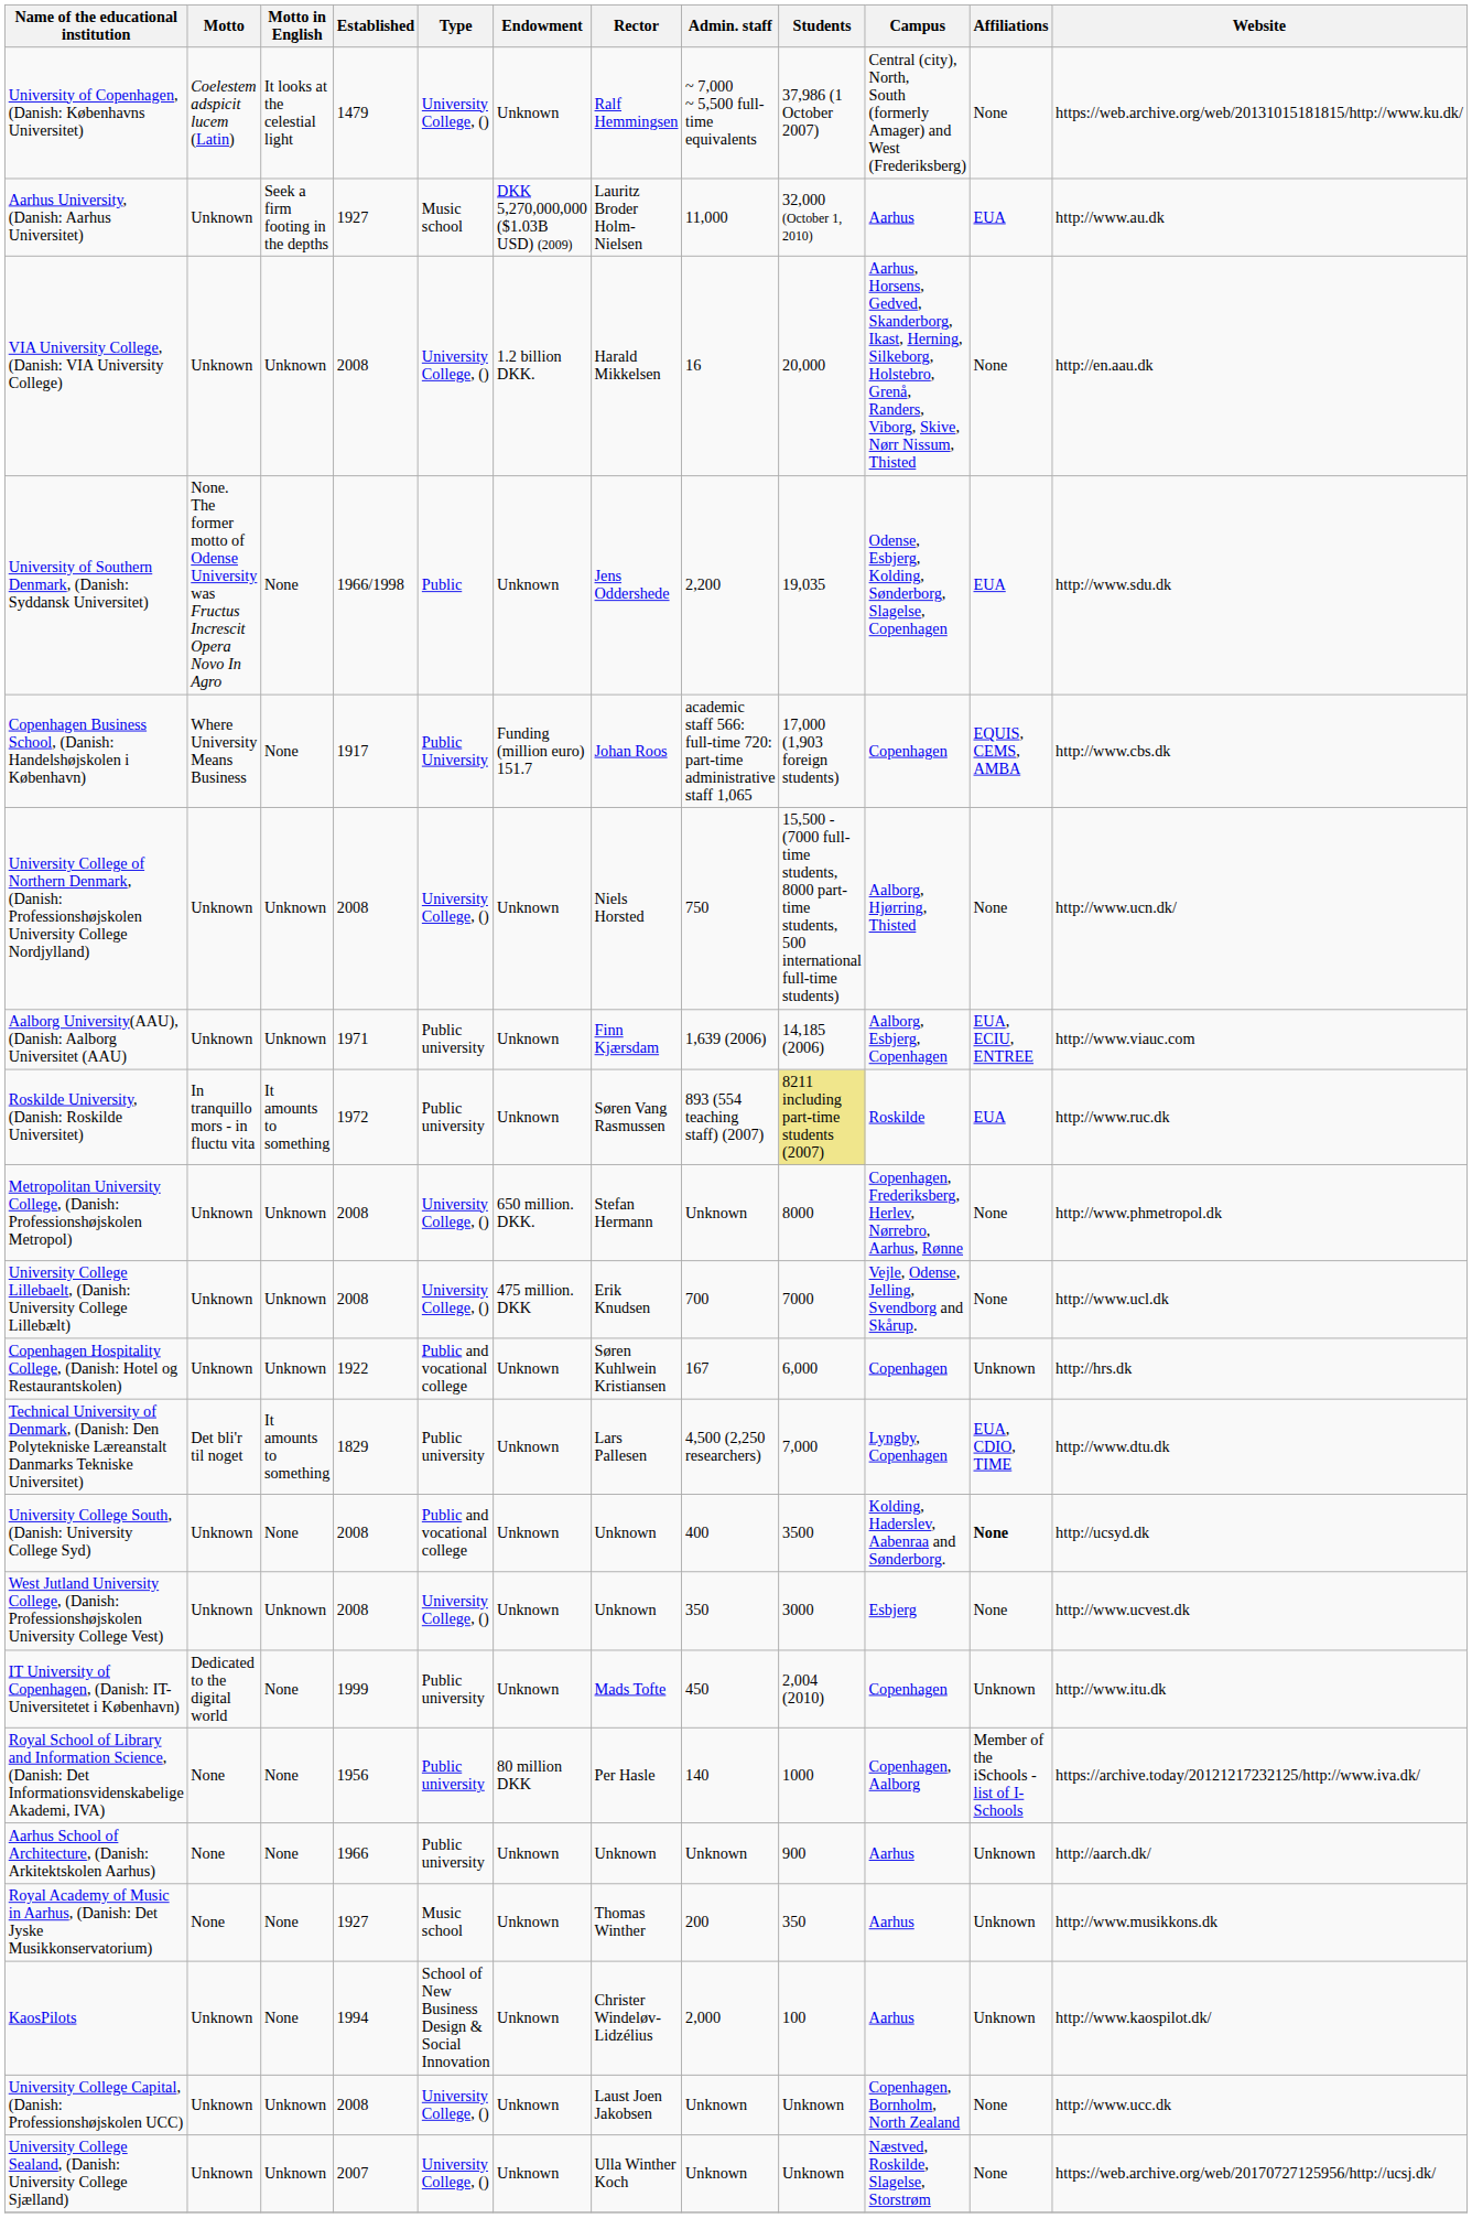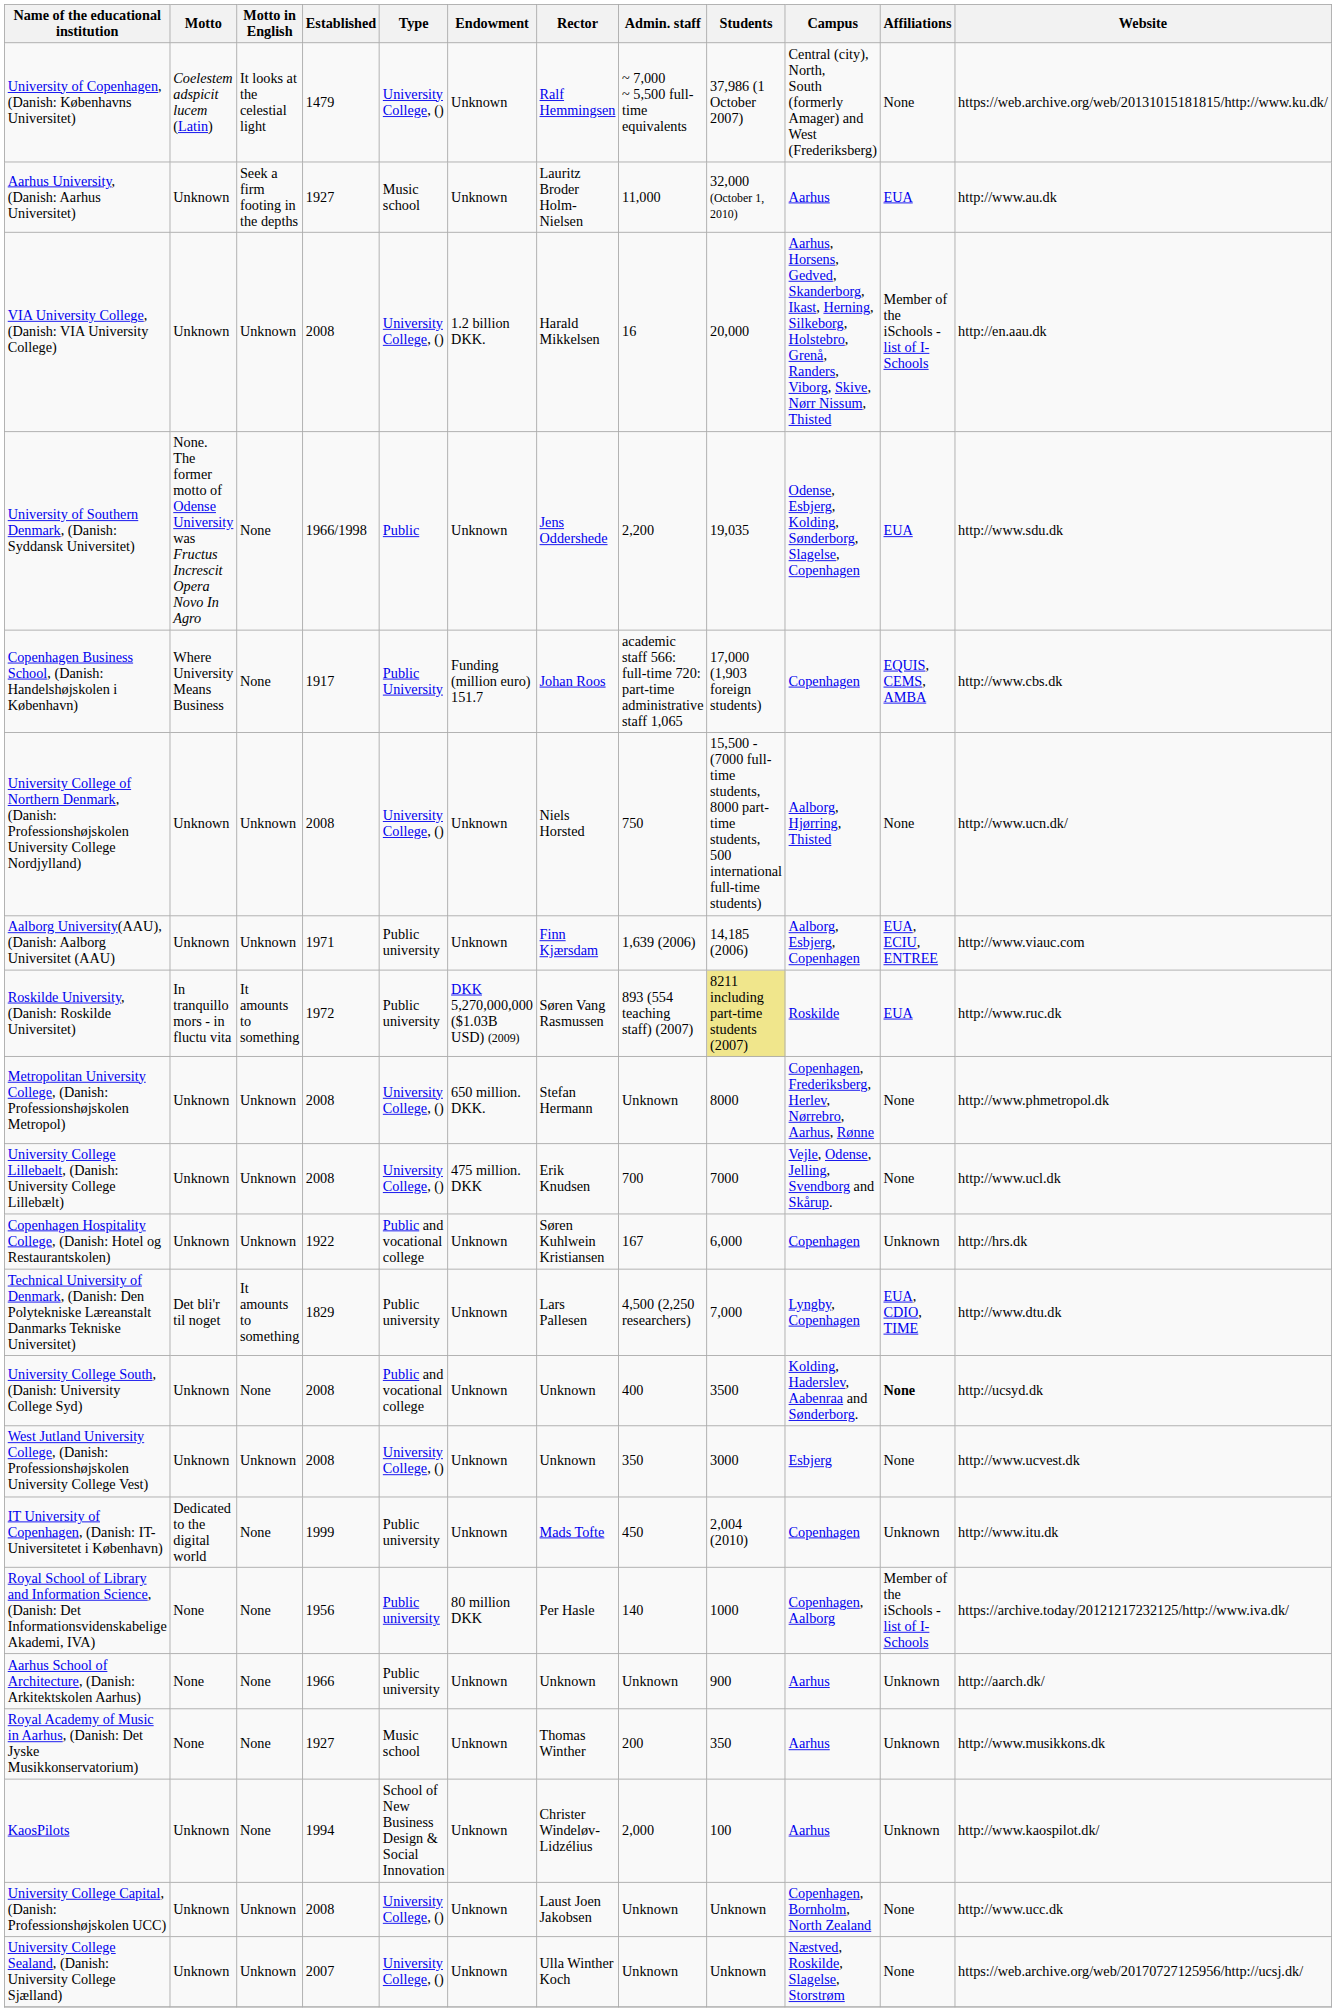 <table class="wikitable sortable">
 <tr>
 <th>Name of the educational institution</th>
 <th>Motto</th>
 <th>Motto in English</th>
 <th>Established</th>
 <th>Type</th>
 <th>Endowment</th>
 <th>Rector</th>
 <th>Admin. staff</th>
 <th>Students</th>
 <th>Campus</th>
 <th>Affiliations</th>
 <th>Website</th>
 </tr>
 <tr>
 <td><a href='#'>University of Copenhagen</a>, (Danish: Københavns Universitet)</td>
 <td><em>Coelestem adspicit lucem</em> (<a href='#'>Latin</a>)</td>
 <td>It looks at the celestial light</td>
 <td>1479</td>
 <td><a href='#'>University College</a>, ()</td>
 <td>Unknown</td>
 <td><a href='#'>Ralf Hemmingsen</a></td>
 <td>~ 7,000<br>~ 5,500 full-time equivalents</td>
 <td>37,986 (1 October 2007)</td>
 <td>Central (city),<br>North,<br>South (formerly Amager) and<br>West (Frederiksberg)</td>
 <td>None</td>
 <td>https://web.archive.org/web/20131015181815/http://www.ku.dk/</td>
 </tr>
 <tr>
 <td><a href='#'>Aarhus University</a>, (Danish: Aarhus Universitet)</td>
 <td>Unknown</td>
 <td>Seek a firm footing in the depths</td>
 <td>1927</td>
 <td>Music school</td>
-<td><a href='#'>DKK</a> 5,270,000,000 ($1.03B USD) <small>(2009)</small></td>
+<td>Unknown</td>
 <td>Lauritz Broder Holm-Nielsen</td>
 <td>11,000</td>
 <td>32,000 <small>(October 1, 2010)</small></td>
 <td><a href='#'>Aarhus</a></td>
 <td><a href='#'>EUA</a></td>
 <td>http://www.au.dk</td>
 </tr>
 <tr>
 <td><a href='#'>VIA University College</a>, (Danish: VIA University College)</td>
 <td>Unknown</td>
 <td>Unknown</td>
 <td>2008</td>
 <td><a href='#'>University College</a>, ()</td>
 <td>1.2 billion DKK.</td>
 <td>Harald Mikkelsen</td>
 <td>16</td>
 <td>20,000</td>
 <td><a href='#'>Aarhus</a>, <a href='#'>Horsens</a>, <a href='#'>Gedved</a>, <a href='#'>Skanderborg</a>, <a href='#'>Ikast</a>, <a href='#'>Herning</a>, <a href='#'>Silkeborg</a>, <a href='#'>Holstebro</a>, <a href='#'>Grenå</a>, <a href='#'>Randers</a>, <a href='#'>Viborg</a>, <a href='#'>Skive</a>, <a href='#'>Nørr Nissum</a>, <a href='#'>Thisted</a></td>
-<td>None</td>
+<td>Member of the iSchools - <a href='#'>list of I-Schools</a></td>
 <td>http://en.aau.dk</td>
 </tr>
 <tr>
 <td><a href='#'>University of Southern Denmark</a>, (Danish: Syddansk Universitet)</td>
 <td>None.<br>The former motto of <a href='#'>Odense University</a> was <em>Fructus Increscit Opera Novo In Agro</em></td>
 <td>None</td>
 <td>1966/1998</td>
 <td><a href='#'>Public</a></td>
 <td>Unknown</td>
 <td><a href='#'>Jens Oddershede</a></td>
 <td>2,200</td>
 <td>19,035</td>
 <td><a href='#'>Odense</a>, <a href='#'>Esbjerg</a>, <a href='#'>Kolding</a>, <a href='#'>Sønderborg</a>, <a href='#'>Slagelse</a>, <a href='#'>Copenhagen</a></td>
 <td><a href='#'>EUA</a></td>
 <td>http://www.sdu.dk</td>
 </tr>
 <tr>
 <td><a href='#'>Copenhagen Business School</a>, (Danish: Handelshøjskolen i København)</td>
 <td>Where University Means Business</td>
 <td>None</td>
 <td>1917</td>
 <td><a href='#'>Public University</a></td>
 <td>Funding (million euro) 151.7</td>
 <td><a href='#'>Johan Roos</a></td>
 <td>academic staff 566: full-time 720: part-time administrative staff 1,065</td>
 <td>17,000 (1,903 foreign students)</td>
 <td><a href='#'>Copenhagen</a></td>
 <td><a href='#'>EQUIS</a>, <a href='#'>CEMS</a>, <a href='#'>AMBA</a></td>
 <td>http://www.cbs.dk</td>
 </tr>
 <tr>
 <td><a href='#'>University College of Northern Denmark</a>, (Danish: Professionshøjskolen University College Nordjylland)</td>
 <td>Unknown</td>
 <td>Unknown</td>
 <td>2008</td>
 <td><a href='#'>University College</a>, ()</td>
 <td>Unknown</td>
 <td>Niels Horsted</td>
 <td>750</td>
 <td>15,500 - (7000 full-time students, 8000 part-time students, 500 international full-time students)</td>
 <td><a href='#'>Aalborg</a>, <a href='#'>Hjørring</a>, <a href='#'>Thisted</a></td>
 <td>None</td>
 <td>http://www.ucn.dk/</td>
 </tr>
 <tr>
 <td><a href='#'>Aalborg University</a>(AAU), (Danish: Aalborg Universitet (AAU)</td>
 <td>Unknown</td>
 <td>Unknown</td>
 <td>1971</td>
 <td>Public university</td>
 <td>Unknown</td>
 <td><a href='#'>Finn Kjærsdam</a></td>
 <td>1,639 (2006)</td>
 <td>14,185 (2006)</td>
 <td><a href='#'>Aalborg</a>, <a href='#'>Esbjerg</a>, <a href='#'>Copenhagen</a></td>
 <td><a href='#'>EUA</a>, <a href='#'>ECIU</a>, <a href='#'>ENTREE</a></td>
 <td>http://www.viauc.com</td>
 </tr>
 <tr>
 <td><a href='#'>Roskilde University</a>, (Danish: Roskilde Universitet)</td>
 <td>In tranquillo mors - in fluctu vita</td>
 <td>It amounts to something</td>
 <td>1972</td>
 <td>Public university</td>
-<td>Unknown</td>
+<td><a href='#'>DKK</a> 5,270,000,000 ($1.03B USD) <small>(2009)</small></td>
 <td>Søren Vang Rasmussen</td>
 <td>893 (554 teaching staff) (2007)</td>
 <td style="background: khaki;">8211 including part-time students (2007)</td>
 <td><a href='#'>Roskilde</a></td>
 <td><a href='#'>EUA</a></td>
 <td>http://www.ruc.dk</td>
 </tr>
 <tr>
 <td><a href='#'>Metropolitan University College</a>, (Danish: Professionshøjskolen Metropol)</td>
 <td>Unknown</td>
 <td>Unknown</td>
 <td>2008</td>
 <td><a href='#'>University College</a>, ()</td>
 <td>650 million. DKK.</td>
 <td>Stefan Hermann</td>
 <td>Unknown</td>
 <td>8000</td>
 <td><a href='#'>Copenhagen</a>, <a href='#'>Frederiksberg</a>, <a href='#'>Herlev</a>, <a href='#'>Nørrebro</a>, <a href='#'>Aarhus</a>, <a href='#'>Rønne</a></td>
 <td>None</td>
 <td>http://www.phmetropol.dk</td>
 </tr>
 <tr>
 <td><a href='#'>University College Lillebaelt</a>, (Danish: University College Lillebælt)</td>
 <td>Unknown</td>
 <td>Unknown</td>
 <td>2008</td>
 <td><a href='#'>University College</a>, ()</td>
 <td>475 million. DKK</td>
 <td>Erik Knudsen</td>
 <td>700</td>
 <td>7000</td>
 <td><a href='#'>Vejle</a>, <a href='#'>Odense</a>, <a href='#'>Jelling</a>, <a href='#'>Svendborg</a> and <a href='#'>Skårup</a>.</td>
 <td>None</td>
 <td>http://www.ucl.dk</td>
 </tr>
 <tr>
 <td><a href='#'>Copenhagen Hospitality College</a>, (Danish: Hotel og Restaurantskolen)</td>
 <td>Unknown</td>
 <td>Unknown</td>
 <td>1922</td>
 <td><a href='#'>Public</a> and vocational college</td>
 <td>Unknown</td>
 <td>Søren Kuhlwein Kristiansen</td>
 <td>167</td>
 <td>6,000</td>
 <td><a href='#'>Copenhagen</a></td>
 <td>Unknown</td>
 <td>http://hrs.dk</td>
 </tr>
 <tr>
 <td><a href='#'>Technical University of Denmark</a>, (Danish: Den Polytekniske Læreanstalt Danmarks Tekniske Universitet)</td>
 <td>Det bli'r til noget</td>
 <td>It amounts to something</td>
 <td>1829</td>
 <td>Public university</td>
 <td>Unknown</td>
 <td>Lars Pallesen</td>
 <td>4,500 (2,250 researchers)</td>
 <td>7,000</td>
 <td><a href='#'>Lyngby</a>, <a href='#'>Copenhagen</a></td>
 <td><a href='#'>EUA</a>, <a href='#'>CDIO</a>, <a href='#'>TIME</a></td>
 <td>http://www.dtu.dk</td>
 </tr>
 <tr>
 <td><a href='#'>University College South</a>, (Danish: University College Syd)</td>
 <td>Unknown</td>
 <td>None</td>
 <td>2008</td>
 <td><a href='#'>Public</a> and vocational college</td>
 <td>Unknown</td>
 <td>Unknown</td>
 <td>400</td>
 <td>3500</td>
 <td><a href='#'>Kolding</a>, <a href='#'>Haderslev</a>, <a href='#'>Aabenraa</a> and <a href='#'>Sønderborg</a>.</td>
 <td><strong>None</strong></td>
 <td>http://ucsyd.dk</td>
 </tr>
 <tr>
 <td><a href='#'>West Jutland University College</a>, (Danish: Professionshøjskolen University College Vest)</td>
 <td>Unknown</td>
 <td>Unknown</td>
 <td>2008</td>
 <td><a href='#'>University College</a>, ()</td>
 <td>Unknown</td>
 <td>Unknown</td>
 <td>350</td>
 <td>3000</td>
 <td><a href='#'>Esbjerg</a></td>
 <td>None</td>
 <td>http://www.ucvest.dk</td>
 </tr>
 <tr>
 <td><a href='#'>IT University of Copenhagen</a>, (Danish: IT-Universitetet i København)</td>
 <td>Dedicated to the digital world</td>
 <td>None</td>
 <td>1999</td>
 <td>Public university</td>
 <td>Unknown</td>
 <td><a href='#'>Mads Tofte</a></td>
 <td>450</td>
 <td>2,004 (2010)</td>
 <td><a href='#'>Copenhagen</a></td>
 <td>Unknown</td>
 <td>http://www.itu.dk</td>
 </tr>
 <tr>
 <td><a href='#'>Royal School of Library and Information Science</a>, (Danish: Det Informationsvidenskabelige Akademi, IVA)</td>
 <td>None</td>
 <td>None</td>
 <td>1956</td>
 <td><a href='#'>Public university</a></td>
 <td>80 million DKK</td>
 <td>Per Hasle</td>
 <td>140</td>
 <td>1000</td>
 <td><a href='#'>Copenhagen</a>, <a href='#'>Aalborg</a></td>
 <td>Member of the iSchools - <a href='#'>list of I-Schools</a></td>
 <td>https://archive.today/20121217232125/http://www.iva.dk/</td>
 </tr>
 <tr>
 <td><a href='#'>Aarhus School of Architecture</a>, (Danish: Arkitektskolen Aarhus)</td>
 <td>None</td>
 <td>None</td>
 <td>1966</td>
 <td>Public university</td>
 <td>Unknown</td>
 <td>Unknown</td>
 <td>Unknown</td>
 <td>900</td>
 <td><a href='#'>Aarhus</a></td>
 <td>Unknown</td>
 <td>http://aarch.dk/</td>
 </tr>
 <tr>
 <td><a href='#'>Royal Academy of Music in Aarhus</a>, (Danish: Det Jyske Musikkonservatorium)</td>
 <td>None</td>
 <td>None</td>
 <td>1927</td>
 <td>Music school</td>
 <td>Unknown</td>
 <td>Thomas Winther</td>
 <td>200</td>
 <td>350</td>
 <td><a href='#'>Aarhus</a></td>
 <td>Unknown</td>
 <td>http://www.musikkons.dk</td>
 </tr>
 <tr>
 <td><a href='#'>KaosPilots</a></td>
 <td>Unknown</td>
 <td>None</td>
 <td>1994</td>
 <td>School of New Business Design & Social Innovation</td>
 <td>Unknown</td>
 <td>Christer Windeløv-Lidzélius</td>
 <td>2,000</td>
 <td>100</td>
 <td><a href='#'>Aarhus</a></td>
 <td>Unknown</td>
 <td>http://www.kaospilot.dk/</td>
 </tr>
 <tr>
 <td><a href='#'>University College Capital</a>, (Danish: Professionshøjskolen UCC)</td>
 <td>Unknown</td>
 <td>Unknown</td>
 <td>2008</td>
 <td><a href='#'>University College</a>, ()</td>
 <td>Unknown</td>
 <td>Laust Joen Jakobsen</td>
 <td>Unknown</td>
 <td>Unknown</td>
 <td><a href='#'>Copenhagen</a>, <a href='#'>Bornholm</a>, <a href='#'>North Zealand</a></td>
 <td>None</td>
 <td>http://www.ucc.dk</td>
 </tr>
 <tr>
 <td><a href='#'>University College Sealand</a>, (Danish: University College Sjælland)</td>
 <td>Unknown</td>
 <td>Unknown</td>
 <td>2007</td>
 <td><a href='#'>University College</a>, ()</td>
 <td>Unknown</td>
 <td>Ulla Winther Koch</td>
 <td>Unknown</td>
 <td>Unknown</td>
 <td><a href='#'>Næstved</a>, <a href='#'>Roskilde</a>, <a href='#'>Slagelse</a>, <a href='#'>Storstrøm</a></td>
 <td>None</td>
 <td>https://web.archive.org/web/20170727125956/http://ucsj.dk/</td>
 </tr>
 <tr>
 </tr>
 </table>
